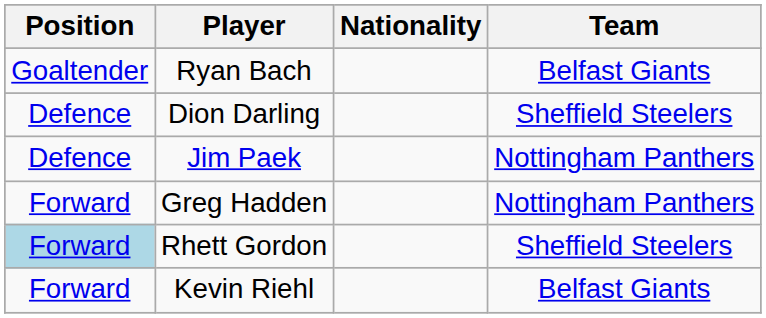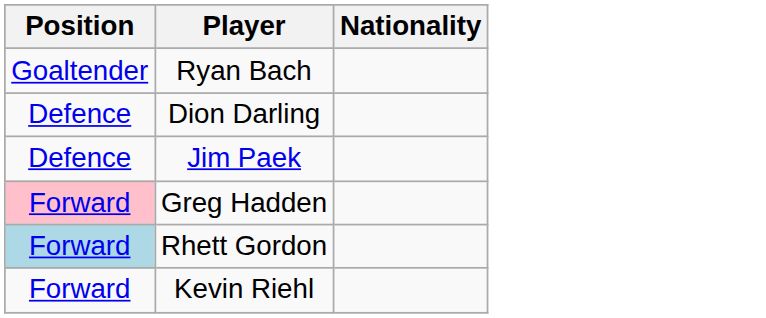 <table class="wikitable">
 <tr>
 <th>Position</th>
 <th>Player</th>
 <th>Nationality</th>
-<th>Team</th>
 </tr>
 <tr align="center">
 <td><a href='#'>Goaltender</a></td>
 <td>Ryan Bach</td>
 <td></td>
-<td><a href='#'>Belfast Giants</a></td>
 </tr>
 <tr align="center">
 <td><a href='#'>Defence</a></td>
 <td>Dion Darling</td>
 <td></td>
-<td><a href='#'>Sheffield Steelers</a></td>
 </tr>
 <tr align="center">
 <td><a href='#'>Defence</a></td>
 <td><a href='#'>Jim Paek</a></td>
 <td></td>
-<td><a href='#'>Nottingham Panthers</a></td>
 </tr>
 <tr align="center">
-<td><a href='#'>Forward</a></td>
+<td style="background: pink;"><a href='#'>Forward</a></td>
 <td>Greg Hadden</td>
 <td></td>
-<td><a href='#'>Nottingham Panthers</a></td>
 </tr>
 <tr align="center">
 <td style="background: lightblue;"><a href='#'>Forward</a></td>
 <td>Rhett Gordon</td>
 <td></td>
-<td><a href='#'>Sheffield Steelers</a></td>
 </tr>
 <tr align="center">
 <td><a href='#'>Forward</a></td>
 <td>Kevin Riehl</td>
 <td></td>
-<td><a href='#'>Belfast Giants</a></td>
 </tr>
 </table>
